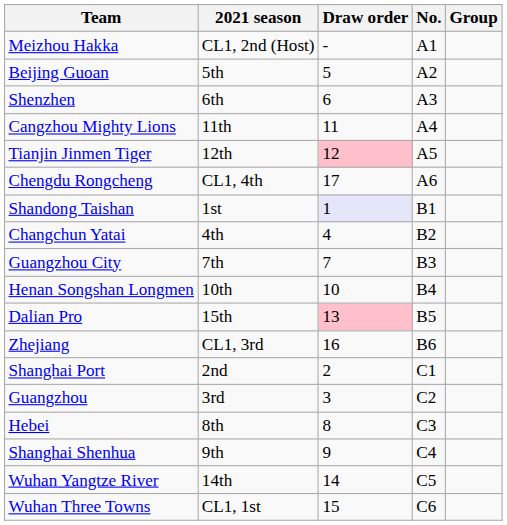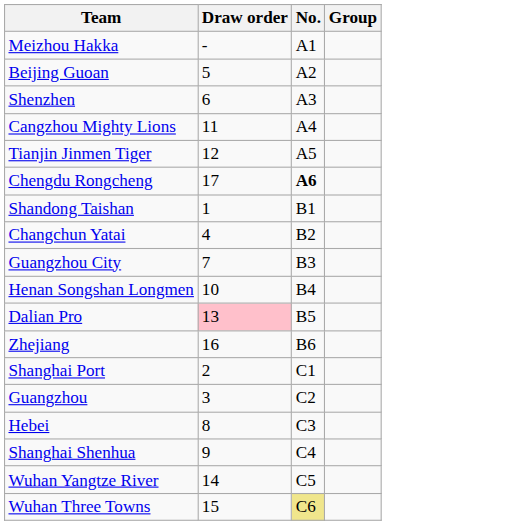 <table class="wikitable sortable">
 <tr>
 <th>Team</th>
-<th>2021 season</th>
 <th>Draw order</th>
 <th>No.</th>
 <th>Group</th>
 </tr>
 <tr>
 <td><a href='#'>Meizhou Hakka</a></td>
-<td data-sort-value="1">CL1, 2nd (Host)</td>
 <td>-</td>
 <td>A1</td>
 <td></td>
 </tr>
 <tr>
 <td><a href='#'>Beijing Guoan</a></td>
-<td data-sort-value="6">5th</td>
 <td>5</td>
 <td>A2</td>
 <td></td>
 </tr>
 <tr>
 <td><a href='#'>Shenzhen</a></td>
-<td data-sort-value="7">6th</td>
 <td>6</td>
 <td>A3</td>
 <td></td>
 </tr>
 <tr>
 <td><a href='#'>Cangzhou Mighty Lions</a></td>
-<td data-sort-value="12">11th</td>
 <td>11</td>
 <td>A4</td>
 <td></td>
 </tr>
 <tr>
 <td><a href='#'>Tianjin Jinmen Tiger</a></td>
-<td data-sort-value="13">12th</td>
-<td style="background: pink;">12</td>
+<td>12</td>
 <td>A5</td>
 <td></td>
 </tr>
 <tr>
 <td><a href='#'>Chengdu Rongcheng</a></td>
-<td data-sort-value="17">CL1, 4th</td>
 <td>17</td>
-<td>A6</td>
+<td><strong>A6</strong></td>
 <td></td>
 </tr>
 <tr>
 <td><a href='#'>Shandong Taishan</a></td>
-<td data-sort-value="2">1st</td>
-<td style="background: lavender;">1</td>
+<td>1</td>
 <td>B1</td>
 <td></td>
 </tr>
 <tr>
 <td><a href='#'>Changchun Yatai</a></td>
-<td data-sort-value="5">4th</td>
 <td>4</td>
 <td>B2</td>
 <td></td>
 </tr>
 <tr>
 <td><a href='#'>Guangzhou City</a></td>
-<td data-sort-value="8">7th</td>
 <td>7</td>
 <td>B3</td>
 <td></td>
 </tr>
 <tr>
 <td><a href='#'>Henan Songshan Longmen</a></td>
-<td data-sort-value="11">10th</td>
 <td>10</td>
 <td>B4</td>
 <td></td>
 </tr>
 <tr>
 <td><a href='#'>Dalian Pro</a></td>
-<td data-sort-value="18">15th</td>
 <td style="background: pink;">13</td>
 <td>B5</td>
 <td></td>
 </tr>
 <tr>
 <td><a href='#'>Zhejiang</a></td>
-<td data-sort-value="16">CL1, 3rd</td>
 <td>16</td>
 <td>B6</td>
 <td></td>
 </tr>
 <tr>
 <td><a href='#'>Shanghai Port</a></td>
-<td data-sort-value="3">2nd</td>
 <td>2</td>
 <td>C1</td>
 <td></td>
 </tr>
 <tr>
 <td><a href='#'>Guangzhou</a></td>
-<td data-sort-value="4">3rd</td>
 <td>3</td>
 <td>C2</td>
 <td></td>
 </tr>
 <tr>
 <td><a href='#'>Hebei</a></td>
-<td data-sort-value="9">8th</td>
 <td>8</td>
 <td>C3</td>
 <td></td>
 </tr>
 <tr>
 <td><a href='#'>Shanghai Shenhua</a></td>
-<td data-sort-value="10">9th</td>
 <td>9</td>
 <td>C4</td>
 <td></td>
 </tr>
 <tr>
 <td><a href='#'>Wuhan Yangtze River</a></td>
-<td data-sort-value="14">14th</td>
 <td>14</td>
 <td>C5</td>
 <td></td>
 </tr>
 <tr>
 <td><a href='#'>Wuhan Three Towns</a></td>
-<td data-sort-value="15">CL1, 1st</td>
 <td>15</td>
-<td>C6</td>
+<td style="background: khaki;">C6</td>
 <td></td>
 </tr>
 </table>
